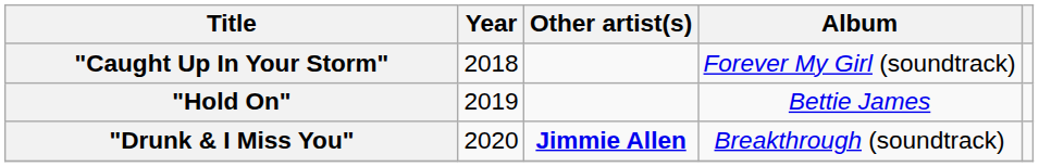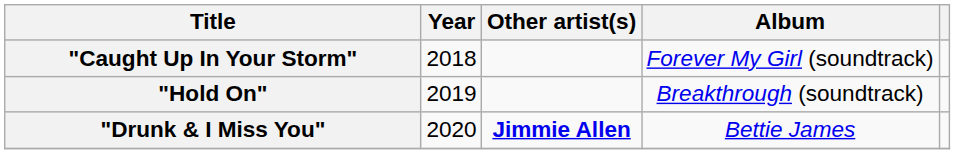 <table class="wikitable plainrowheaders" style="text-align:center;">
 <tr>
 <th scope="col" style="width:18em;">Title</th>
 <th scope="col">Year</th>
 <th scope="col">Other artist(s)</th>
 <th scope="col">Album</th>
 <th scope="col"></th>
 </tr>
 <tr>
 <th scope="row">"Caught Up In Your Storm"</th>
 <td>2018</td>
 <td></td>
 <td><em><a href='#'>Forever My Girl</a></em> (soundtrack)</td>
 <td></td>
 </tr>
 <tr>
 <th scope="row">"Hold On"</th>
 <td>2019</td>
 <td></td>
-<td><em><a href='#'>Bettie James</a></em></td>
+<td><em><a href='#'>Breakthrough</a></em> (soundtrack)</td>
 <td></td>
 </tr>
 <tr>
 <th scope="row">"Drunk & I Miss You"</th>
 <td>2020</td>
 <td><strong><a href='#'>Jimmie Allen</a></strong></td>
-<td><em><a href='#'>Breakthrough</a></em> (soundtrack)</td>
+<td><em><a href='#'>Bettie James</a></em></td>
 <td></td>
 </tr>
 <tr>
 </tr>
 </table>
